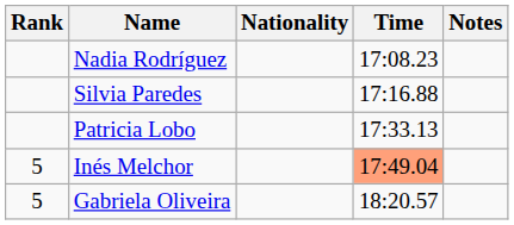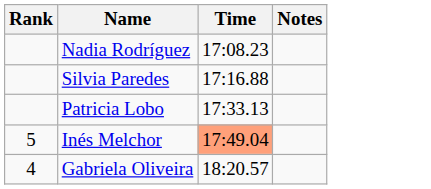 <table class="wikitable sortable" style="text-align:center">
 <tr>
 <th>Rank</th>
 <th>Name</th>
-<th>Nationality</th>
 <th>Time</th>
 <th>Notes</th>
 </tr>
 <tr>
 <td align=center></td>
 <td align=left><a href='#'>Nadia Rodríguez</a></td>
-<td align=left></td>
 <td>17:08.23</td>
 <td></td>
 </tr>
 <tr>
 <td align=center></td>
 <td align=left><a href='#'>Silvia Paredes</a></td>
-<td align=left></td>
 <td>17:16.88</td>
 <td></td>
 </tr>
 <tr>
 <td align=center></td>
 <td align=left><a href='#'>Patricia Lobo</a></td>
-<td align=left></td>
 <td>17:33.13</td>
 <td></td>
 </tr>
 <tr>
 <td align=center>5</td>
 <td align=left><a href='#'>Inés Melchor</a></td>
-<td align=left></td>
 <td style="background: lightsalmon;">17:49.04</td>
 <td></td>
 </tr>
 <tr>
-<td align=center>5</td>
+<td align=center>4</td>
 <td align=left><a href='#'>Gabriela Oliveira</a></td>
-<td align=left></td>
 <td>18:20.57</td>
 <td></td>
 </tr>
 </table>
